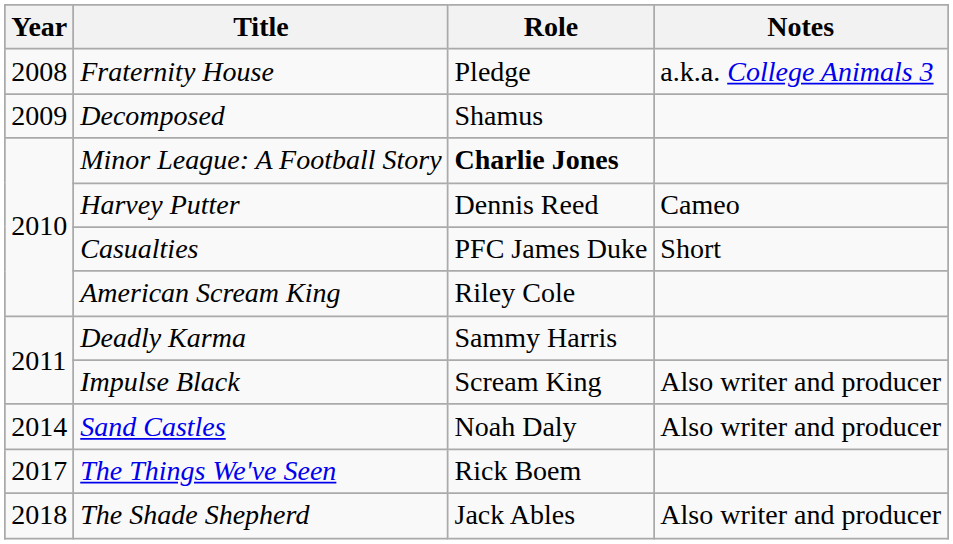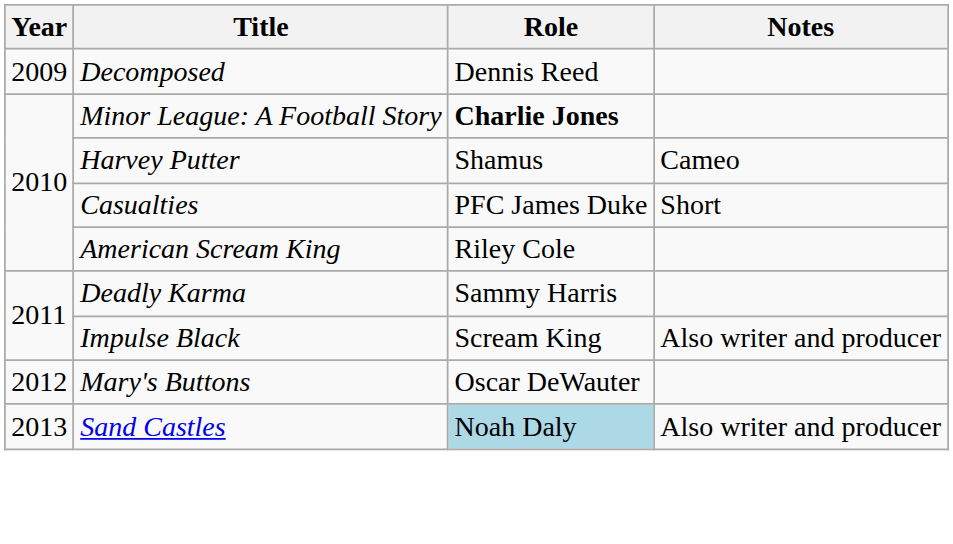 <table class="wikitable sortable">
 <tr>
 <th>Year</th>
 <th>Title</th>
 <th>Role</th>
 <th class="unsortable">Notes</th>
 </tr>
 <tr>
-<td>2008</td>
-<td><em>Fraternity House</em></td>
-<td>Pledge</td>
-<td>a.k.a. <em><a href='#'>College Animals 3</a></em></td>
-</tr>
-<tr>
 <td>2009</td>
 <td><em>Decomposed</em></td>
-<td>Shamus</td>
+<td>Dennis Reed</td>
 <td></td>
 </tr>
 <tr>
 <td rowspan=4>2010</td>
 <td><em>Minor League: A Football Story</em></td>
 <td><strong>Charlie Jones</strong></td>
 <td></td>
 </tr>
 <tr>
 <td><em>Harvey Putter</em></td>
-<td>Dennis Reed</td>
+<td>Shamus</td>
 <td>Cameo</td>
 </tr>
 <tr>
 <td><em>Casualties</em></td>
 <td>PFC James Duke</td>
 <td>Short</td>
 </tr>
 <tr>
 <td><em>American Scream King</em></td>
 <td>Riley Cole</td>
 <td></td>
 </tr>
 <tr>
 <td rowspan=2>2011</td>
 <td><em>Deadly Karma</em></td>
 <td>Sammy Harris</td>
 <td></td>
 </tr>
 <tr>
 <td><em>Impulse Black</em></td>
 <td>Scream King</td>
 <td>Also writer and producer</td>
 </tr>
 <tr>
-<td>2014</td>
-<td><em><a href='#'>Sand Castles</a></em></td>
-<td>Noah Daly</td>
-<td>Also writer and producer</td>
-</tr>
-<tr>
-<td>2017</td>
-<td><em><a href='#'>The Things We've Seen</a></em></td>
-<td>Rick Boem</td>
+<td>2012</td>
+<td><em>Mary's Buttons</em></td>
+<td>Oscar DeWauter</td>
 <td></td>
 </tr>
 <tr>
-<td>2018</td>
-<td><em>The Shade Shepherd</em></td>
-<td>Jack Ables</td>
+<td>2013</td>
+<td><em><a href='#'>Sand Castles</a></em></td>
+<td style="background: lightblue;">Noah Daly</td>
 <td>Also writer and producer</td>
 </tr>
 </table>
